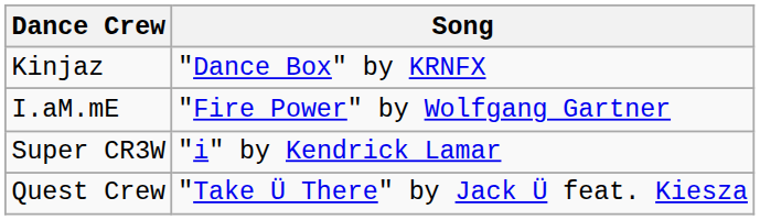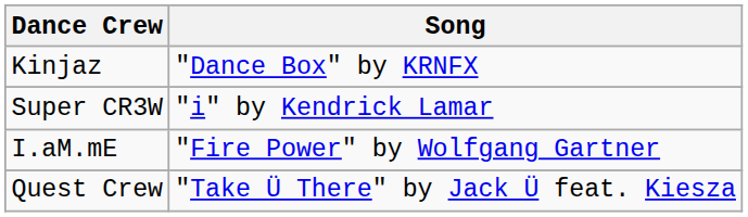 <table class="wikitable">
 <tr>
 <th>Dance Crew</th>
 <th>Song</th>
 </tr>
 <tr>
 <td>Kinjaz</td>
 <td>"<a href='#'>Dance Box</a>" by <a href='#'>KRNFX</a></td>
 </tr>
 <tr>
+<td>Super CR3W</td>
+<td>"<a href='#'>i</a>" by <a href='#'>Kendrick Lamar</a></td>
+</tr>
+<tr>
 <td>I.aM.mE</td>
 <td>"<a href='#'>Fire Power</a>" by <a href='#'>Wolfgang Gartner</a></td>
-</tr>
-<tr>
-<td>Super CR3W</td>
-<td>"<a href='#'>i</a>" by <a href='#'>Kendrick Lamar</a></td>
 </tr>
 <tr>
 <td>Quest Crew</td>
 <td>"<a href='#'>Take Ü There</a>" by <a href='#'>Jack Ü</a> feat. <a href='#'>Kiesza</a></td>
 </tr>
 </table>
